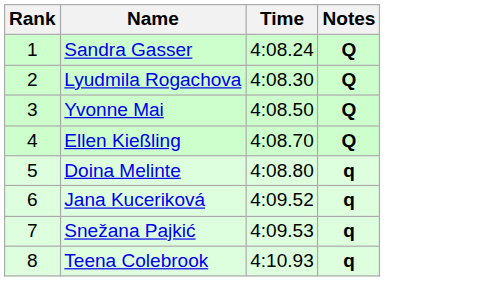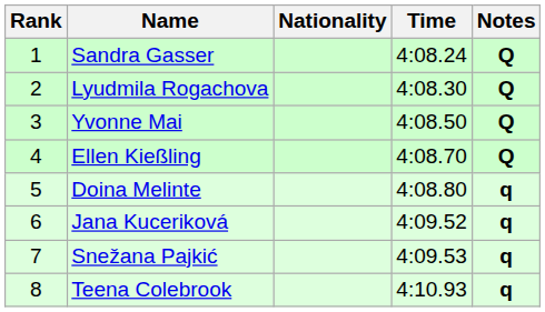 <table class="wikitable sortable" style="text-align:center">
 <tr>
 <th>Rank</th>
 <th>Name</th>
+<th>Nationality</th>
 <th>Time</th>
 <th>Notes</th>
 </tr>
 <tr bgcolor=ccffcc>
 <td>1</td>
 <td align=left><a href='#'>Sandra Gasser</a></td>
+<td align=left></td>
 <td>4:08.24</td>
 <td><strong>Q</strong></td>
 </tr>
 <tr bgcolor=ccffcc>
 <td>2</td>
 <td align=left><a href='#'>Lyudmila Rogachova</a></td>
+<td align=left></td>
 <td>4:08.30</td>
 <td><strong>Q</strong></td>
 </tr>
 <tr bgcolor=ccffcc>
 <td>3</td>
 <td align=left><a href='#'>Yvonne Mai</a></td>
+<td align=left></td>
 <td>4:08.50</td>
 <td><strong>Q</strong></td>
 </tr>
 <tr bgcolor=ccffcc>
 <td>4</td>
 <td align=left><a href='#'>Ellen Kießling</a></td>
+<td align=left></td>
 <td>4:08.70</td>
 <td><strong>Q</strong></td>
 </tr>
 <tr bgcolor=ddffdd>
 <td>5</td>
 <td align=left><a href='#'>Doina Melinte</a></td>
+<td align=left></td>
 <td>4:08.80</td>
 <td><strong>q</strong></td>
 </tr>
 <tr bgcolor=ddffdd>
 <td>6</td>
 <td align=left><a href='#'>Jana Kuceriková</a></td>
+<td align=left></td>
 <td>4:09.52</td>
 <td><strong>q</strong></td>
 </tr>
 <tr bgcolor=ddffdd>
 <td>7</td>
 <td align=left><a href='#'>Snežana Pajkić</a></td>
+<td align=left></td>
 <td>4:09.53</td>
 <td><strong>q</strong></td>
 </tr>
 <tr bgcolor=ddffdd>
 <td>8</td>
 <td align=left><a href='#'>Teena Colebrook</a></td>
+<td align=left></td>
 <td>4:10.93</td>
 <td><strong>q</strong></td>
 </tr>
 </table>
